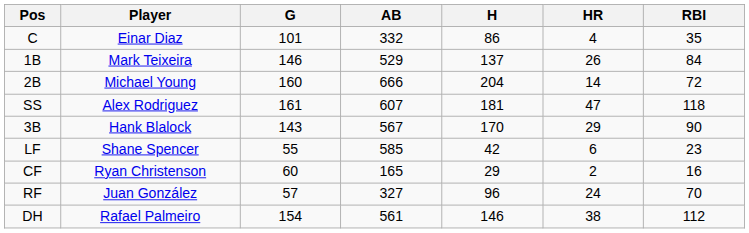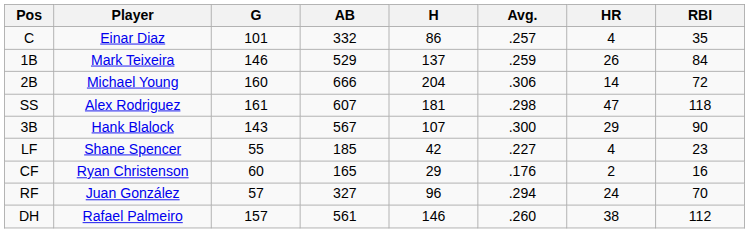 <table class="wikitable sortable">
 <tr>
 <th bgcolor="#DDDDFF" width="5%">Pos</th>
 <th bgcolor="#DDDDFF" width="16%">Player</th>
 <th bgcolor="#DDDDFF" width="9%">G</th>
 <th bgcolor="#DDDDFF" width="9%">AB</th>
 <th bgcolor="#DDDDFF" width="9%">H</th>
+<th bgcolor="#DDDDFF" width="9%">Avg.</th>
 <th bgcolor="#DDDDFF" width="9%">HR</th>
 <th bgcolor="#DDDDFF" width="9%">RBI</th>
 </tr>
 <tr align=center>
 <td>C</td>
 <td><a href='#'>Einar Diaz</a></td>
 <td>101</td>
 <td>332</td>
 <td>86</td>
+<td>.257</td>
 <td>4</td>
 <td>35</td>
 </tr>
 <tr align=center>
 <td>1B</td>
 <td><a href='#'>Mark Teixeira</a></td>
 <td>146</td>
 <td>529</td>
 <td>137</td>
+<td>.259</td>
 <td>26</td>
 <td>84</td>
 </tr>
 <tr align=center>
 <td>2B</td>
 <td><a href='#'>Michael Young</a></td>
 <td>160</td>
 <td>666</td>
 <td>204</td>
+<td>.306</td>
 <td>14</td>
 <td>72</td>
 </tr>
 <tr align=center>
 <td>SS</td>
 <td><a href='#'>Alex Rodriguez</a></td>
 <td>161</td>
 <td>607</td>
 <td>181</td>
+<td>.298</td>
 <td>47</td>
 <td>118</td>
 </tr>
 <tr align=center>
 <td>3B</td>
 <td><a href='#'>Hank Blalock</a></td>
 <td>143</td>
 <td>567</td>
-<td>170</td>
+<td>107</td>
+<td>.300</td>
 <td>29</td>
 <td>90</td>
 </tr>
 <tr align=center>
 <td>LF</td>
 <td><a href='#'>Shane Spencer</a></td>
 <td>55</td>
-<td>585</td>
+<td>185</td>
 <td>42</td>
-<td>6</td>
+<td>.227</td>
+<td>4</td>
 <td>23</td>
 </tr>
 <tr align=center>
 <td>CF</td>
 <td><a href='#'>Ryan Christenson</a></td>
 <td>60</td>
 <td>165</td>
 <td>29</td>
+<td>.176</td>
 <td>2</td>
 <td>16</td>
 </tr>
 <tr align=center>
 <td>RF</td>
 <td><a href='#'>Juan González</a></td>
 <td>57</td>
 <td>327</td>
 <td>96</td>
+<td>.294</td>
 <td>24</td>
 <td>70</td>
 </tr>
 <tr align=center>
 <td>DH</td>
 <td><a href='#'>Rafael Palmeiro</a></td>
-<td>154</td>
+<td>157</td>
 <td>561</td>
 <td>146</td>
+<td>.260</td>
 <td>38</td>
 <td>112</td>
 </tr>
 </table>
